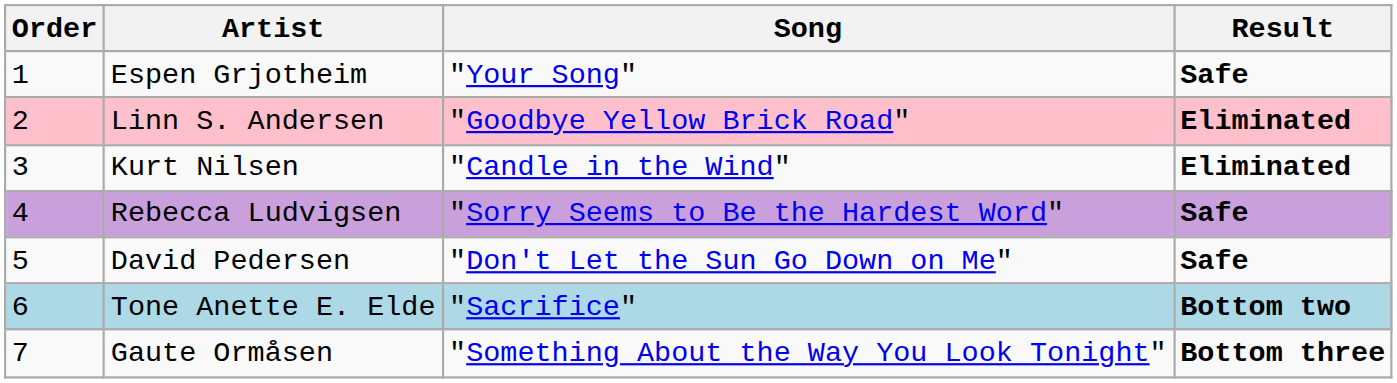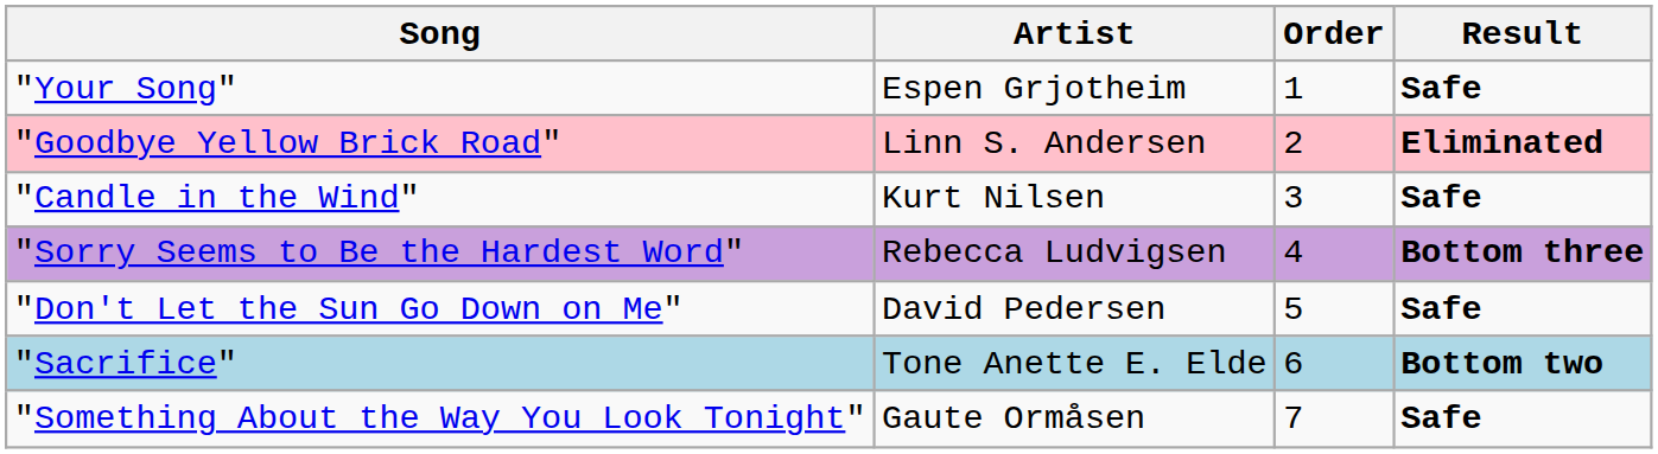 <table class=wikitable>
 <tr>
+<th>Song</th>
+<th>Artist</th>
 <th>Order</th>
-<th>Artist</th>
-<th>Song</th>
 <th>Result</th>
 </tr>
 <tr>
+<td>"<a href='#'>Your Song</a>"</td>
+<td>Espen Grjotheim</td>
 <td>1</td>
-<td>Espen Grjotheim</td>
-<td>"<a href='#'>Your Song</a>"</td>
 <td><strong>Safe</strong></td>
 </tr>
 <tr style="background:pink;">
+<td>"<a href='#'>Goodbye Yellow Brick Road</a>"</td>
+<td>Linn S. Andersen</td>
 <td>2</td>
-<td>Linn S. Andersen</td>
-<td>"<a href='#'>Goodbye Yellow Brick Road</a>"</td>
 <td><strong>Eliminated</strong></td>
 </tr>
 <tr>
+<td>"<a href='#'>Candle in the Wind</a>"</td>
+<td>Kurt Nilsen</td>
 <td>3</td>
-<td>Kurt Nilsen</td>
-<td>"<a href='#'>Candle in the Wind</a>"</td>
-<td><strong>Eliminated</strong></td>
+<td><strong>Safe</strong></td>
 </tr>
 <tr style="background:#C9A0DC">
+<td>"<a href='#'>Sorry Seems to Be the Hardest Word</a>"</td>
+<td>Rebecca Ludvigsen</td>
 <td>4</td>
-<td>Rebecca Ludvigsen</td>
-<td>"<a href='#'>Sorry Seems to Be the Hardest Word</a>"</td>
-<td><strong>Safe</strong></td>
+<td><strong>Bottom three</strong></td>
 </tr>
 <tr>
+<td>"<a href='#'>Don't Let the Sun Go Down on Me</a>"</td>
+<td>David Pedersen</td>
 <td>5</td>
-<td>David Pedersen</td>
-<td>"<a href='#'>Don't Let the Sun Go Down on Me</a>"</td>
 <td><strong>Safe</strong></td>
 </tr>
 <tr style="background:lightblue;">
+<td>"<a href='#'>Sacrifice</a>"</td>
+<td>Tone Anette E. Elde</td>
 <td>6</td>
-<td>Tone Anette E. Elde</td>
-<td>"<a href='#'>Sacrifice</a>"</td>
 <td><strong>Bottom two</strong></td>
 </tr>
 <tr>
+<td>"<a href='#'>Something About the Way You Look Tonight</a>"</td>
+<td>Gaute Ormåsen</td>
 <td>7</td>
-<td>Gaute Ormåsen</td>
-<td>"<a href='#'>Something About the Way You Look Tonight</a>"</td>
-<td><strong>Bottom three</strong></td>
+<td><strong>Safe</strong></td>
 </tr>
 </table>
